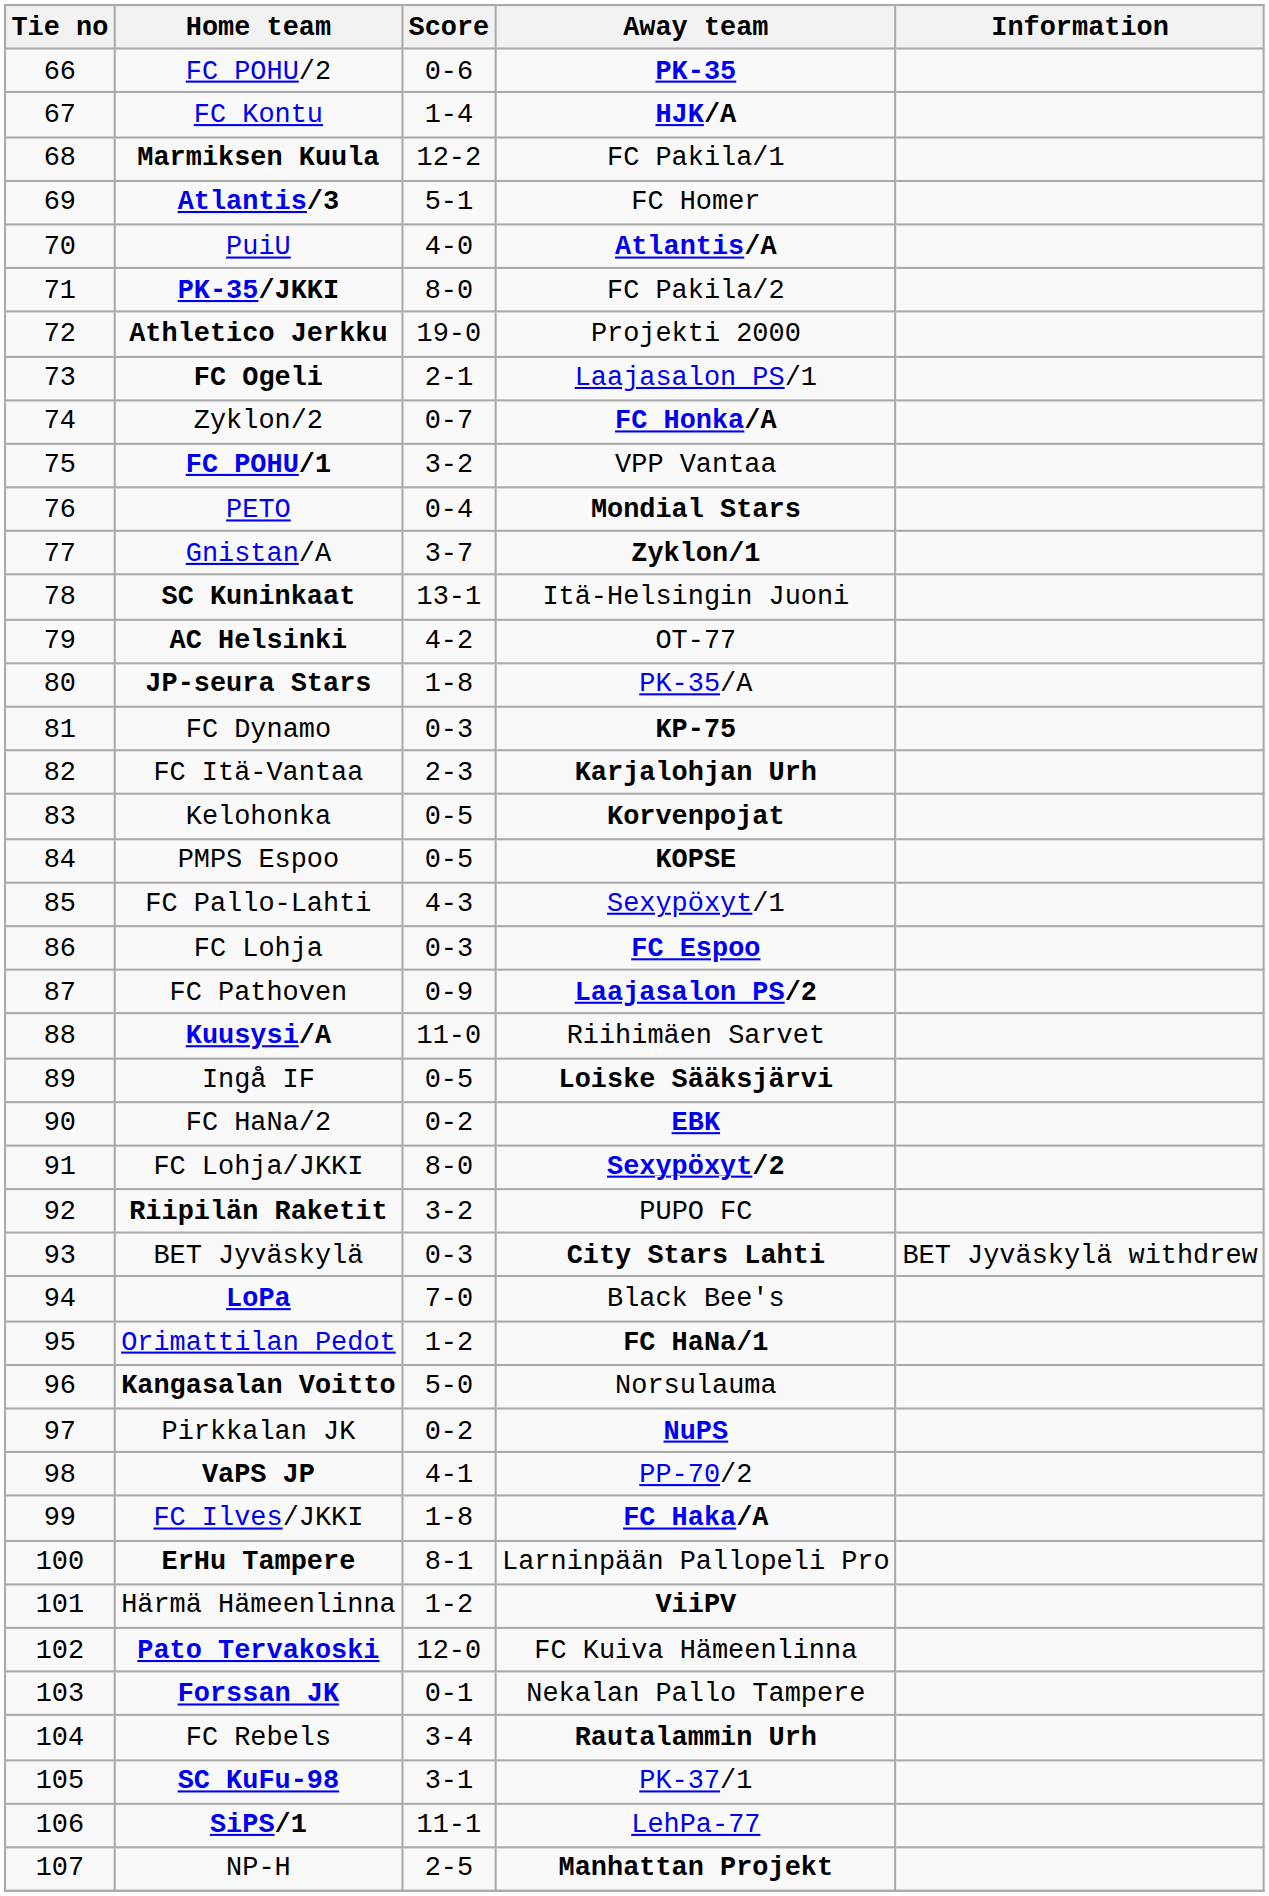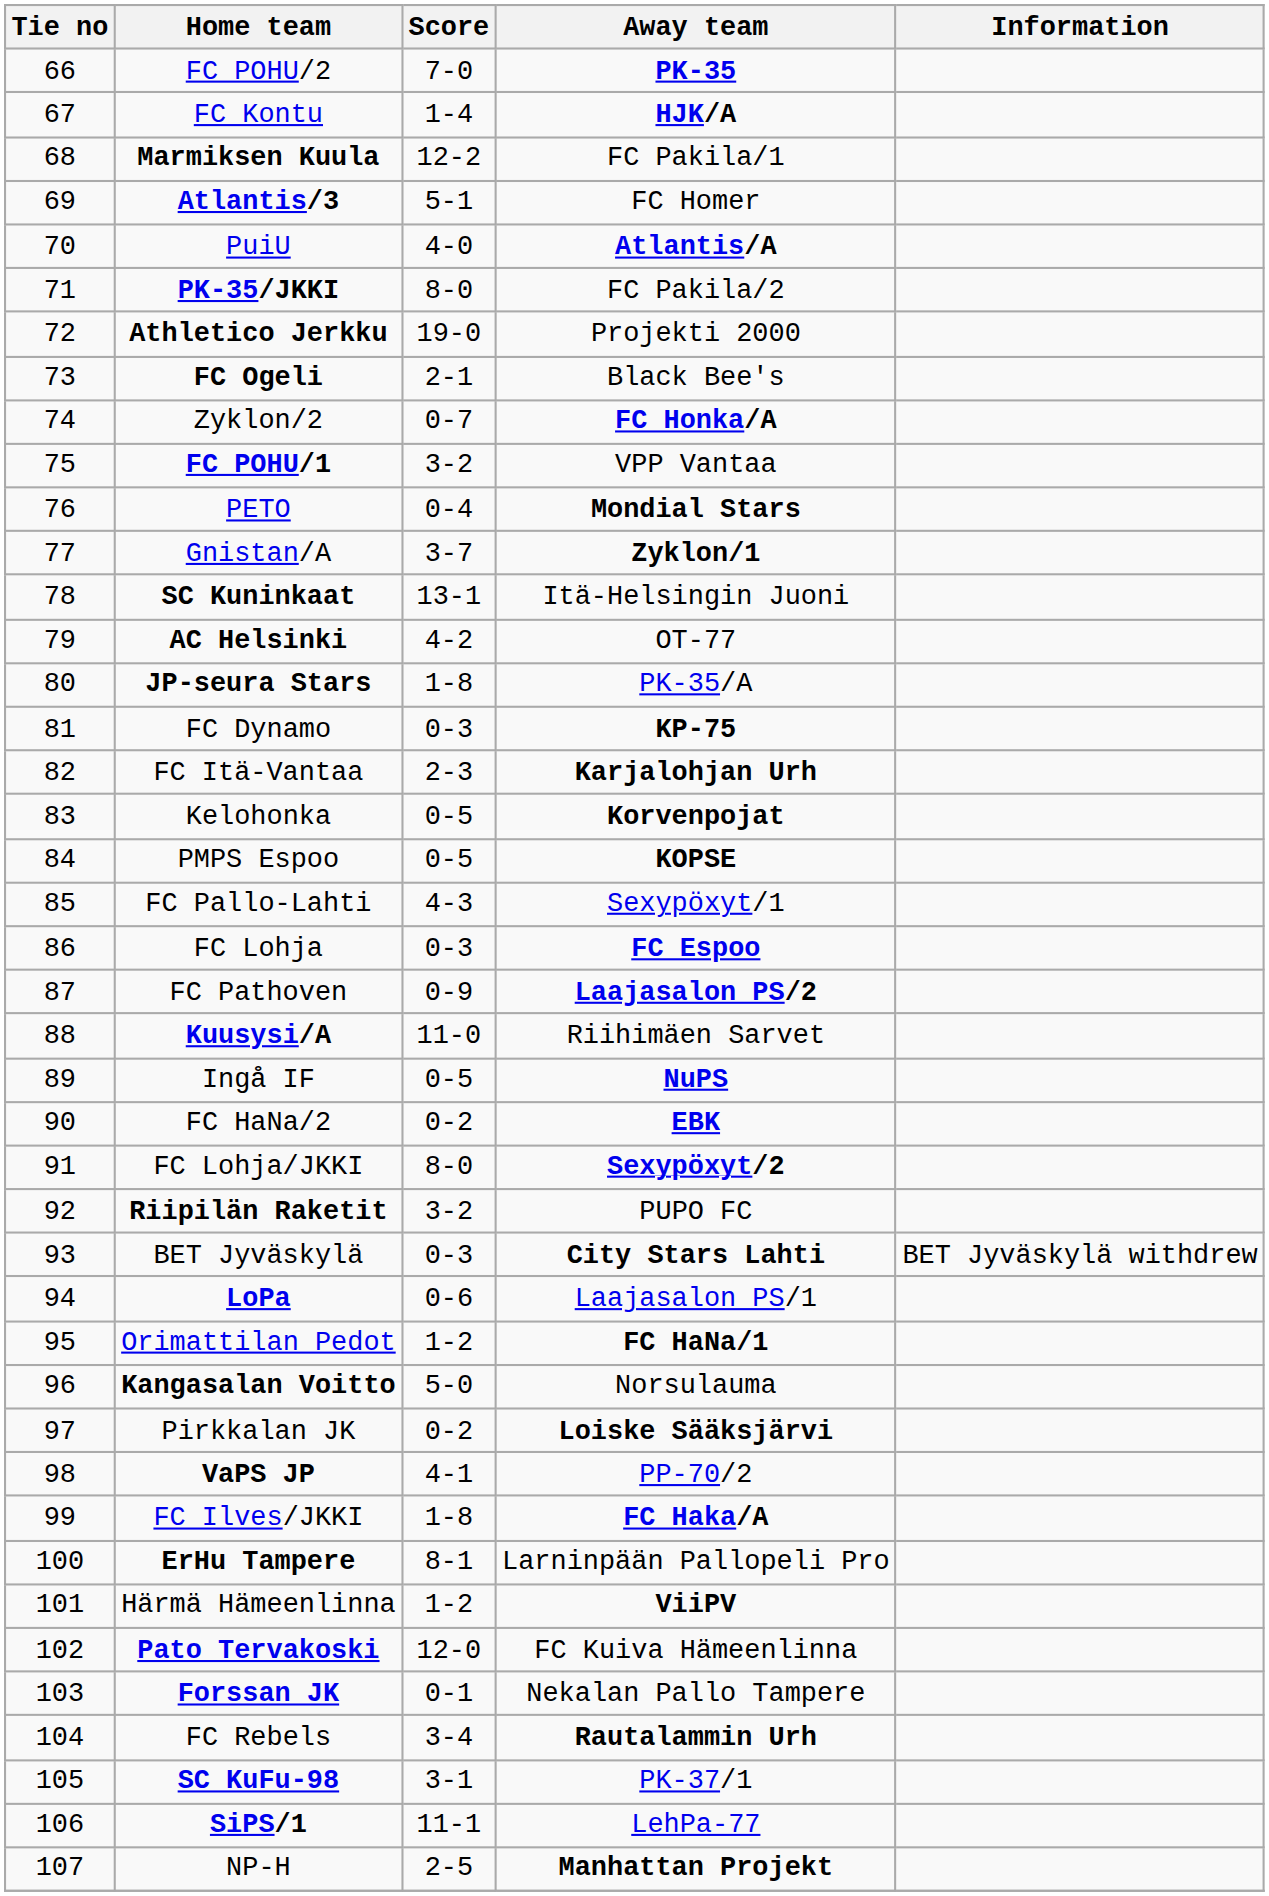 <table class="wikitable" style="text-align:center">
 <tr>
 <th style= width="40px">Tie no</th>
 <th style= width="150px">Home team</th>
 <th style= width="60px">Score</th>
 <th style= width="150px">Away team</th>
 <th style= width="30px">Information</th>
 </tr>
 <tr>
 <td>66</td>
 <td><a href='#'>FC POHU</a>/2</td>
-<td>0-6</td>
+<td>7-0</td>
 <td><strong><a href='#'>PK-35</a></strong></td>
 <td></td>
 </tr>
 <tr>
 <td>67</td>
 <td><a href='#'>FC Kontu</a></td>
 <td>1-4</td>
 <td><strong><a href='#'>HJK</a>/A</strong></td>
 <td></td>
 </tr>
 <tr>
 <td>68</td>
 <td><strong>Marmiksen Kuula</strong></td>
 <td>12-2</td>
 <td>FC Pakila/1</td>
 <td></td>
 </tr>
 <tr>
 <td>69</td>
 <td><strong><a href='#'>Atlantis</a>/3</strong></td>
 <td>5-1</td>
 <td>FC Homer</td>
 <td></td>
 </tr>
 <tr>
 <td>70</td>
 <td><a href='#'>PuiU</a></td>
 <td>4-0</td>
 <td><strong><a href='#'>Atlantis</a>/A</strong></td>
 <td></td>
 </tr>
 <tr>
 <td>71</td>
 <td><strong><a href='#'>PK-35</a>/JKKI</strong></td>
 <td>8-0</td>
 <td>FC Pakila/2</td>
 <td></td>
 </tr>
 <tr>
 <td>72</td>
 <td><strong>Athletico Jerkku</strong></td>
 <td>19-0</td>
 <td>Projekti 2000</td>
 <td></td>
 </tr>
 <tr>
 <td>73</td>
 <td><strong>FC Ogeli</strong></td>
 <td>2-1</td>
-<td><a href='#'>Laajasalon PS</a>/1</td>
+<td>Black Bee's</td>
 <td></td>
 </tr>
 <tr>
 <td>74</td>
 <td>Zyklon/2</td>
 <td>0-7</td>
 <td><strong><a href='#'>FC Honka</a>/A</strong></td>
 <td></td>
 </tr>
 <tr>
 <td>75</td>
 <td><strong><a href='#'>FC POHU</a>/1</strong></td>
 <td>3-2</td>
 <td>VPP Vantaa</td>
 <td></td>
 </tr>
 <tr>
 <td>76</td>
 <td><a href='#'>PETO</a></td>
 <td>0-4</td>
 <td><strong>Mondial Stars</strong></td>
 <td></td>
 </tr>
 <tr>
 <td>77</td>
 <td><a href='#'>Gnistan</a>/A</td>
 <td>3-7</td>
 <td><strong>Zyklon/1</strong></td>
 <td></td>
 </tr>
 <tr>
 <td>78</td>
 <td><strong>SC Kuninkaat</strong></td>
 <td>13-1</td>
 <td>Itä-Helsingin Juoni</td>
 <td></td>
 </tr>
 <tr>
 <td>79</td>
 <td><strong>AC Helsinki</strong></td>
 <td>4-2</td>
 <td>OT-77</td>
 <td></td>
 </tr>
 <tr>
 <td>80</td>
 <td><strong>JP-seura Stars</strong></td>
 <td>1-8</td>
 <td><a href='#'>PK-35</a>/A</td>
 <td></td>
 </tr>
 <tr>
 <td>81</td>
 <td>FC Dynamo</td>
 <td>0-3</td>
 <td><strong>KP-75</strong></td>
 <td></td>
 </tr>
 <tr>
 <td>82</td>
 <td>FC Itä-Vantaa</td>
 <td>2-3</td>
 <td><strong>Karjalohjan Urh</strong></td>
 <td></td>
 </tr>
 <tr>
 <td>83</td>
 <td>Kelohonka</td>
 <td>0-5</td>
 <td><strong>Korvenpojat</strong></td>
 <td></td>
 </tr>
 <tr>
 <td>84</td>
 <td>PMPS Espoo</td>
 <td>0-5</td>
 <td><strong>KOPSE</strong></td>
 <td></td>
 </tr>
 <tr>
 <td>85</td>
 <td>FC Pallo-Lahti</td>
 <td>4-3</td>
 <td><a href='#'>Sexypöxyt</a>/1</td>
 <td></td>
 </tr>
 <tr>
 <td>86</td>
 <td>FC Lohja</td>
 <td>0-3</td>
 <td><strong><a href='#'>FC Espoo</a></strong></td>
 <td></td>
 </tr>
 <tr>
 <td>87</td>
 <td>FC Pathoven</td>
 <td>0-9</td>
 <td><strong><a href='#'>Laajasalon PS</a>/2</strong></td>
 <td></td>
 </tr>
 <tr>
 <td>88</td>
 <td><strong><a href='#'>Kuusysi</a>/A</strong></td>
 <td>11-0</td>
 <td>Riihimäen Sarvet</td>
 <td></td>
 </tr>
 <tr>
 <td>89</td>
 <td>Ingå IF</td>
 <td>0-5</td>
-<td><strong>Loiske Sääksjärvi</strong></td>
+<td><strong><a href='#'>NuPS</a></strong></td>
 <td></td>
 </tr>
 <tr>
 <td>90</td>
 <td>FC HaNa/2</td>
 <td>0-2</td>
 <td><strong><a href='#'>EBK</a></strong></td>
 <td></td>
 </tr>
 <tr>
 <td>91</td>
 <td>FC Lohja/JKKI</td>
 <td>8-0</td>
 <td><strong><a href='#'>Sexypöxyt</a>/2</strong></td>
 <td></td>
 </tr>
 <tr>
 <td>92</td>
 <td><strong>Riipilän Raketit</strong></td>
 <td>3-2</td>
 <td>PUPO FC</td>
 <td></td>
 </tr>
 <tr>
 <td>93</td>
 <td>BET Jyväskylä</td>
 <td>0-3</td>
 <td><strong>City Stars Lahti</strong></td>
 <td>BET Jyväskylä withdrew</td>
 </tr>
 <tr>
 <td>94</td>
 <td><strong><a href='#'>LoPa</a></strong></td>
-<td>7-0</td>
-<td>Black Bee's</td>
+<td>0-6</td>
+<td><a href='#'>Laajasalon PS</a>/1</td>
 <td></td>
 </tr>
 <tr>
 <td>95</td>
 <td><a href='#'>Orimattilan Pedot</a></td>
 <td>1-2</td>
 <td><strong>FC HaNa/1</strong></td>
 <td></td>
 </tr>
 <tr>
 <td>96</td>
 <td><strong>Kangasalan Voitto</strong></td>
 <td>5-0</td>
 <td>Norsulauma</td>
 <td></td>
 </tr>
 <tr>
 <td>97</td>
 <td>Pirkkalan JK</td>
 <td>0-2</td>
-<td><strong><a href='#'>NuPS</a></strong></td>
+<td><strong>Loiske Sääksjärvi</strong></td>
 <td></td>
 </tr>
 <tr>
 <td>98</td>
 <td><strong>VaPS JP</strong></td>
 <td>4-1</td>
 <td><a href='#'>PP-70</a>/2</td>
 <td></td>
 </tr>
 <tr>
 <td>99</td>
 <td><a href='#'>FC Ilves</a>/JKKI</td>
 <td>1-8</td>
 <td><strong><a href='#'>FC Haka</a>/A</strong></td>
 <td></td>
 </tr>
 <tr>
 <td>100</td>
 <td><strong>ErHu Tampere</strong></td>
 <td>8-1</td>
 <td>Larninpään Pallopeli Pro</td>
 <td></td>
 </tr>
 <tr>
 <td>101</td>
 <td>Härmä Hämeenlinna</td>
 <td>1-2</td>
 <td><strong>ViiPV</strong></td>
 <td></td>
 </tr>
 <tr>
 <td>102</td>
 <td><strong><a href='#'>Pato Tervakoski</a></strong></td>
 <td>12-0</td>
 <td>FC Kuiva Hämeenlinna</td>
 <td></td>
 </tr>
 <tr>
 <td>103</td>
 <td><strong><a href='#'>Forssan JK</a></strong></td>
 <td>0-1</td>
 <td>Nekalan Pallo Tampere</td>
 <td></td>
 </tr>
 <tr>
 <td>104</td>
 <td>FC Rebels</td>
 <td>3-4</td>
 <td><strong>Rautalammin Urh</strong></td>
 <td></td>
 </tr>
 <tr>
 <td>105</td>
 <td><strong><a href='#'>SC KuFu-98</a></strong></td>
 <td>3-1</td>
 <td><a href='#'>PK-37</a>/1</td>
 <td></td>
 </tr>
 <tr>
 <td>106</td>
 <td><strong><a href='#'>SiPS</a>/1</strong></td>
 <td>11-1</td>
 <td><a href='#'>LehPa-77</a></td>
 <td></td>
 </tr>
 <tr>
 <td>107</td>
 <td>NP-H</td>
 <td>2-5</td>
 <td><strong>Manhattan Projekt</strong></td>
 <td></td>
 </tr>
 <tr>
 </tr>
 </table>
